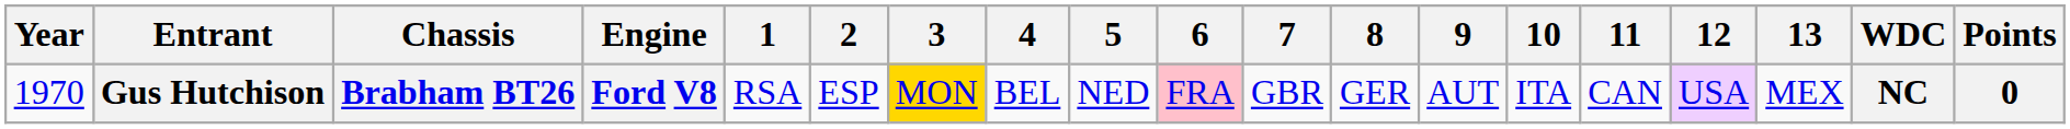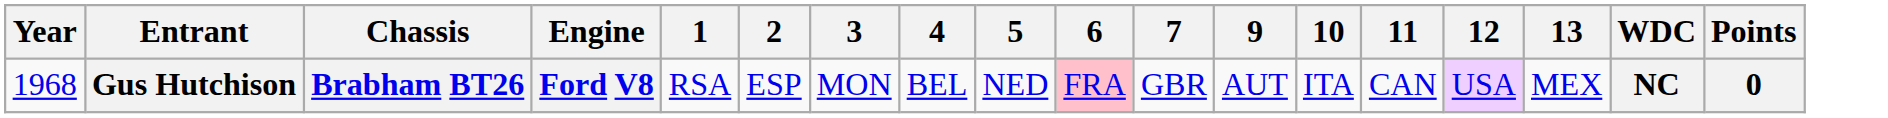 <table class="wikitable" style="text-align:center; font-size:90%">
 <tr>
 <th>Year</th>
 <th>Entrant</th>
 <th>Chassis</th>
 <th>Engine</th>
 <th>1</th>
 <th>2</th>
 <th>3</th>
 <th>4</th>
 <th>5</th>
 <th>6</th>
 <th>7</th>
-<th>8</th>
 <th>9</th>
 <th>10</th>
 <th>11</th>
 <th>12</th>
 <th>13</th>
 <th>WDC</th>
 <th>Points</th>
 </tr>
 <tr>
-<td><a href='#'>1970</a></td>
+<td><a href='#'>1968</a></td>
 <th>Gus Hutchison</th>
 <th><a href='#'>Brabham</a> <a href='#'>BT26</a></th>
 <th><a href='#'>Ford</a> <a href='#'>V8</a></th>
 <td><a href='#'>RSA</a></td>
 <td><a href='#'>ESP</a></td>
-<td style="background: gold;"><a href='#'>MON</a></td>
+<td><a href='#'>MON</a></td>
 <td><a href='#'>BEL</a></td>
 <td><a href='#'>NED</a></td>
 <td style="background: pink;"><a href='#'>FRA</a></td>
 <td><a href='#'>GBR</a></td>
-<td><a href='#'>GER</a></td>
 <td><a href='#'>AUT</a></td>
 <td><a href='#'>ITA</a></td>
 <td><a href='#'>CAN</a></td>
 <td style="background:#EFCFFF;"><a href='#'>USA</a><br></td>
 <td><a href='#'>MEX</a></td>
 <th>NC</th>
 <th>0</th>
 </tr>
 </table>
